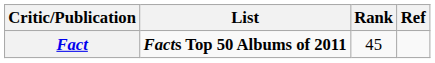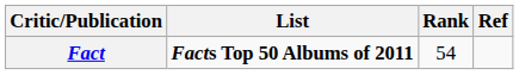 <table class="wikitable plainrowheaders">
 <tr>
 <th>Critic/Publication</th>
 <th>List</th>
 <th>Rank</th>
 <th>Ref</th>
 </tr>
 <tr>
 <th scope="row"><em><a href='#'>Fact</a></em></th>
 <td><strong><em>Fact</em>s Top 50 Albums of 2011</strong></td>
-<td style="text-align:center;">45</td>
+<td style="text-align:center;">54</td>
 <td style="text-align:center;"></td>
 </tr>
 </table>
